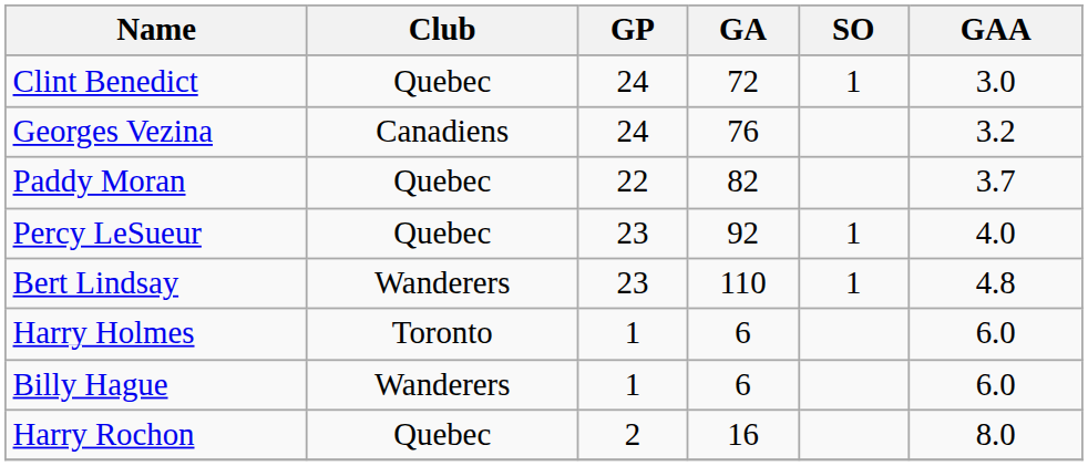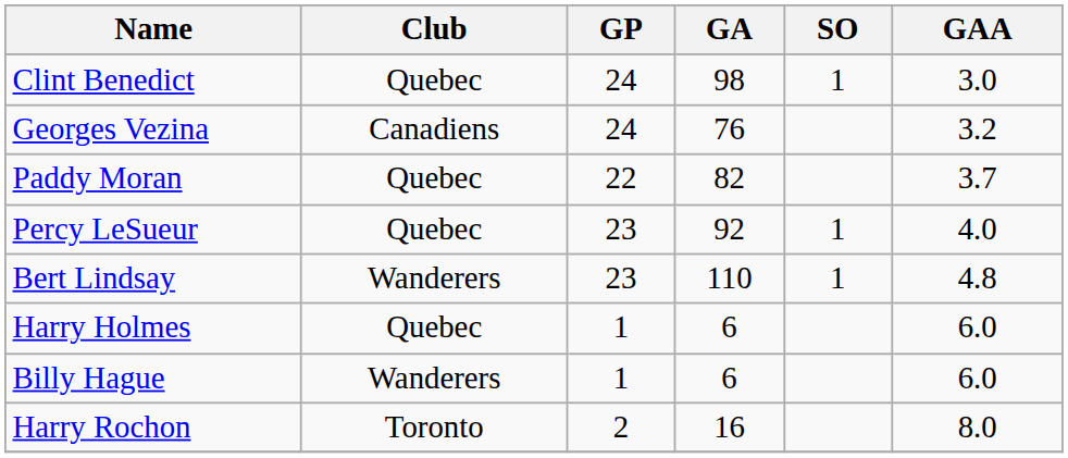 <table class="wikitable" style="text-align:center;">
 <tr>
 <th style="width:9em">Name</th>
 <th style="width:8em">Club</th>
 <th style="width:3em">GP</th>
 <th style="width:3em">GA</th>
 <th style="width:3em">SO</th>
 <th style="width:5em">GAA</th>
 </tr>
 <tr>
 <td align="left"><a href='#'>Clint Benedict</a></td>
 <td>Quebec</td>
 <td>24</td>
-<td>72</td>
+<td>98</td>
 <td>1</td>
 <td>3.0</td>
 </tr>
 <tr>
 <td align="left"><a href='#'>Georges Vezina</a></td>
 <td>Canadiens</td>
 <td>24</td>
 <td>76</td>
 <td></td>
 <td>3.2</td>
 </tr>
 <tr>
 <td align="left"><a href='#'>Paddy Moran</a></td>
 <td>Quebec</td>
 <td>22</td>
 <td>82</td>
 <td></td>
 <td>3.7</td>
 </tr>
 <tr>
 <td align="left"><a href='#'>Percy LeSueur</a></td>
 <td>Quebec</td>
 <td>23</td>
 <td>92</td>
 <td>1</td>
 <td>4.0</td>
 </tr>
 <tr>
 <td align="left"><a href='#'>Bert Lindsay</a></td>
 <td>Wanderers</td>
 <td>23</td>
 <td>110</td>
 <td>1</td>
 <td>4.8</td>
 </tr>
 <tr>
 <td align="left"><a href='#'>Harry Holmes</a></td>
-<td>Toronto</td>
+<td>Quebec</td>
 <td>1</td>
 <td>6</td>
 <td></td>
 <td>6.0</td>
 </tr>
 <tr>
 <td align="left"><a href='#'>Billy Hague</a></td>
 <td>Wanderers</td>
 <td>1</td>
 <td>6</td>
 <td></td>
 <td>6.0</td>
 </tr>
 <tr>
 <td align="left"><a href='#'>Harry Rochon</a></td>
-<td>Quebec</td>
+<td>Toronto</td>
 <td>2</td>
 <td>16</td>
 <td></td>
 <td>8.0</td>
 </tr>
 <tr>
 </tr>
 </table>
